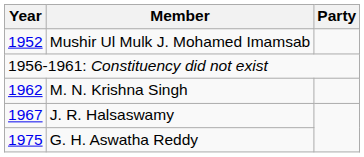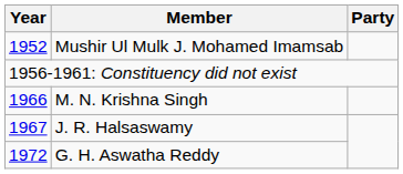 <table class="wikitable">
 <tr>
 <th>Year</th>
 <th>Member</th>
 <th colspan="2">Party</th>
 </tr>
 <tr>
 <td><a href='#'>1952</a></td>
 <td>Mushir Ul Mulk J. Mohamed Imamsab</td>
 <td></td>
 </tr>
 <tr>
 <td colspan=4>1956-1961: <em>Constituency did not exist</em></td>
 </tr>
 <tr>
-<td><a href='#'>1962</a></td>
+<td><a href='#'>1966</a></td>
 <td>M. N. Krishna Singh</td>
 <td></td>
 </tr>
 <tr>
 <td><a href='#'>1967</a></td>
 <td>J. R. Halsaswamy</td>
 </tr>
 <tr>
-<td><a href='#'>1975</a></td>
+<td><a href='#'>1972</a></td>
 <td>G. H. Aswatha Reddy</td>
 </tr>
 </table>
